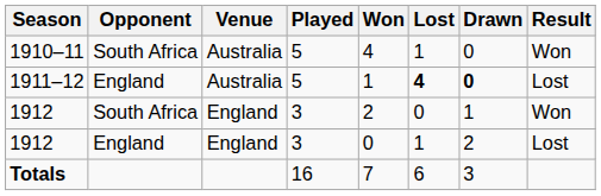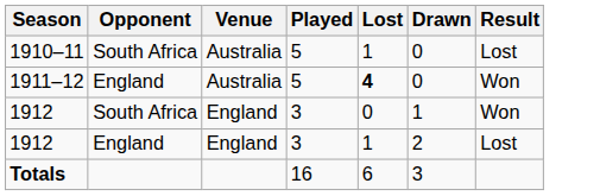 <table class="wikitable">
 <tr style="background:#efefef;">
 <th>Season</th>
 <th>Opponent</th>
 <th>Venue</th>
 <th>Played</th>
-<th>Won</th>
 <th>Lost</th>
 <th>Drawn</th>
 <th>Result</th>
 </tr>
 <tr>
 <td>1910–11</td>
 <td>South Africa</td>
 <td>Australia</td>
 <td>5</td>
-<td>4</td>
 <td>1</td>
 <td>0</td>
-<td>Won</td>
+<td>Lost</td>
 </tr>
 <tr>
 <td>1911–12</td>
 <td>England</td>
 <td>Australia</td>
 <td>5</td>
-<td>1</td>
 <td><strong>4</strong></td>
-<td><strong>0</strong></td>
-<td>Lost</td>
+<td>0</td>
+<td>Won</td>
 </tr>
 <tr>
 <td>1912</td>
 <td>South Africa</td>
 <td>England</td>
 <td>3</td>
-<td>2</td>
 <td>0</td>
 <td>1</td>
 <td>Won</td>
 </tr>
 <tr>
 <td>1912</td>
 <td>England</td>
 <td>England</td>
 <td>3</td>
-<td>0</td>
 <td>1</td>
 <td>2</td>
 <td>Lost</td>
 </tr>
 <tr>
 <td><strong>Totals</strong></td>
 <td></td>
 <td></td>
 <td>16</td>
-<td>7</td>
 <td>6</td>
 <td>3</td>
 <td></td>
 </tr>
 </table>
